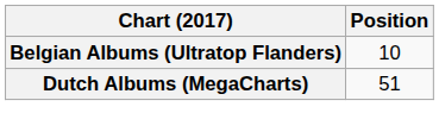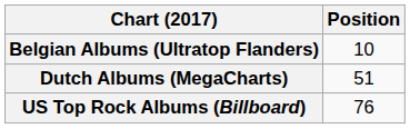 <table class="wikitable sortable plainrowheaders" style="text-align:center">
 <tr>
 <th scope="col">Chart (2017)</th>
 <th scope="col">Position</th>
 </tr>
 <tr>
 <th scope="row">Belgian Albums (Ultratop Flanders)</th>
 <td>10</td>
 </tr>
 <tr>
 <th scope="row">Dutch Albums (MegaCharts)</th>
 <td>51</td>
 </tr>
+<tr>
+<th scope="row">US Top Rock Albums (<em>Billboard</em>)</th>
+<td>76</td>
+</tr>
 </table>
